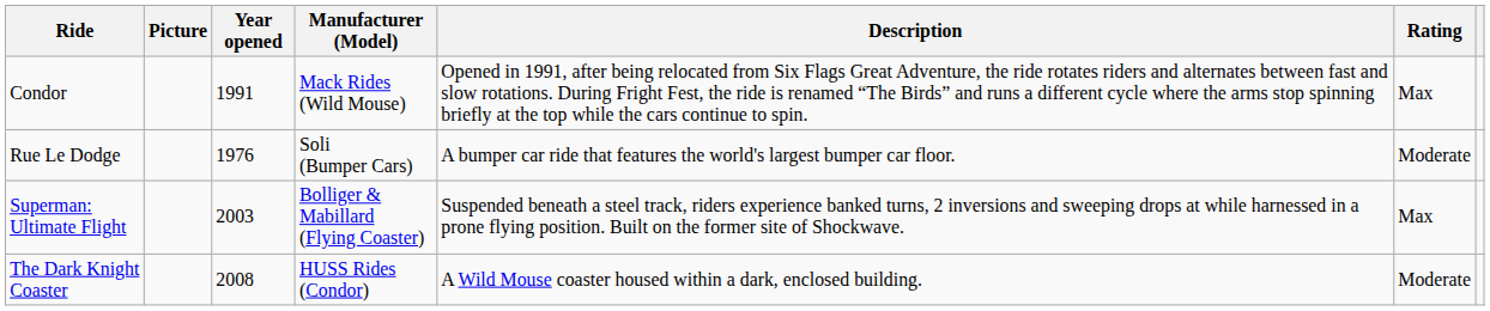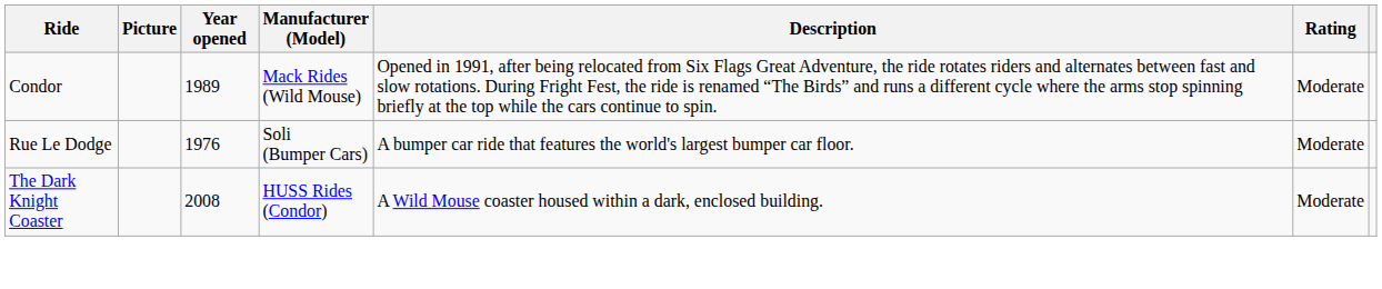 <table class="wikitable sortable">
 <tr>
 <th>Ride</th>
 <th>Picture</th>
 <th>Year opened</th>
 <th>Manufacturer<br>(Model)</th>
 <th>Description</th>
 <th>Rating</th>
 <th></th>
 </tr>
 <tr>
 <td>Condor</td>
 <td></td>
-<td>1991</td>
+<td>1989</td>
 <td><a href='#'>Mack Rides</a><br>(Wild Mouse)</td>
 <td>Opened in 1991, after being relocated from Six Flags Great Adventure, the ride rotates riders and alternates between fast and slow rotations. During Fright Fest, the ride is renamed “The Birds” and runs a different cycle where the arms stop spinning briefly at the top while the cars continue to spin.</td>
-<td>Max</td>
+<td>Moderate</td>
 <td></td>
 </tr>
 <tr>
 <td>Rue Le Dodge</td>
 <td></td>
 <td>1976</td>
 <td>Soli<br>(Bumper Cars)</td>
 <td>A bumper car ride that features the world's largest bumper car floor.</td>
 <td>Moderate</td>
 <td></td>
 </tr>
 <tr>
-<td><a href='#'>Superman: Ultimate Flight</a></td>
-<td></td>
-<td>2003</td>
-<td><a href='#'>Bolliger & Mabillard</a><br>(<a href='#'>Flying Coaster</a>)</td>
-<td>Suspended beneath a steel track, riders experience banked turns, 2 inversions and sweeping drops at  while harnessed in a prone flying position. Built on the former site of Shockwave.</td>
-<td>Max</td>
-<td></td>
-</tr>
-<tr>
 <td><a href='#'>The Dark Knight Coaster</a></td>
 <td></td>
 <td>2008</td>
 <td><a href='#'>HUSS Rides</a><br>(<a href='#'>Condor</a>)</td>
 <td>A <a href='#'>Wild Mouse</a> coaster housed within a dark, enclosed building.</td>
 <td>Moderate</td>
 <td></td>
 </tr>
 </table>
